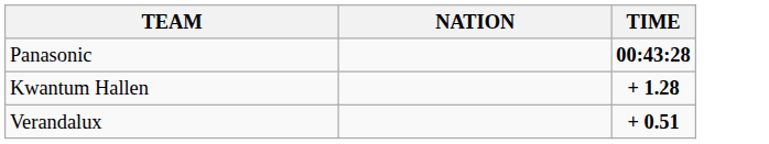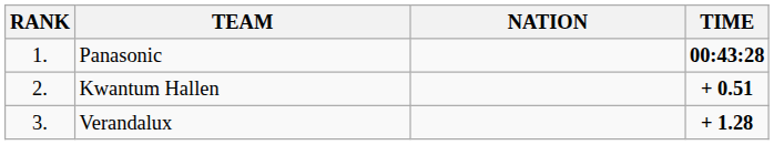 <table class="wikitable" style="font-size:95%;">
 <tr>
+<th>RANK</th>
 <th align="left" style="width: 16em">TEAM</th>
 <th align="left" style="width: 13em">NATION</th>
 <th>TIME</th>
 </tr>
 <tr>
+<td align="center">1.</td>
 <td>Panasonic</td>
 <td></td>
 <td align="center"><strong>00:43:28</strong></td>
 </tr>
 <tr>
+<td align="center">2.</td>
 <td>Kwantum Hallen</td>
+<td></td>
+<td align="center"><strong>+ 0.51</strong></td>
+</tr>
+<tr>
+<td align="center">3.</td>
+<td>Verandalux</td>
 <td></td>
 <td align="center"><strong>+ 1.28</strong></td>
 </tr>
-<tr>
-<td>Verandalux</td>
-<td></td>
-<td align="center"><strong>+ 0.51</strong></td>
-</tr>
 </table>
